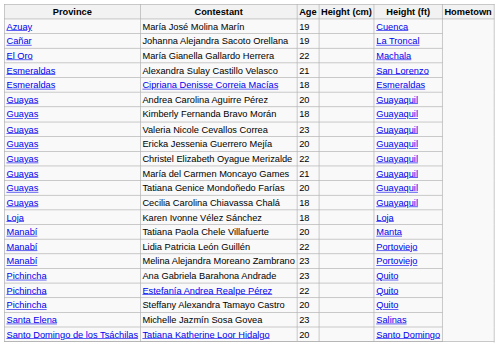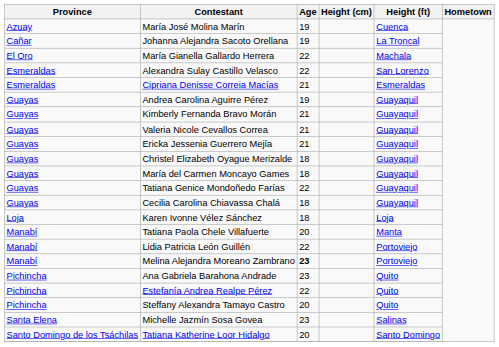 <table class="wikitable sortable" style="font-size: 95%;">
 <tr>
 <th>Province</th>
 <th>Contestant</th>
 <th>Age</th>
 <th>Height (cm)</th>
 <th>Height (ft)</th>
 <th>Hometown</th>
 </tr>
 <tr>
 <td><a href='#'>Azuay</a></td>
 <td>María José Molina Marín</td>
 <td>19</td>
 <td></td>
 <td><a href='#'>Cuenca</a></td>
 </tr>
 <tr>
 <td><a href='#'>Cañar</a></td>
 <td>Johanna Alejandra Sacoto Orellana</td>
 <td>19</td>
 <td></td>
 <td><a href='#'>La Troncal</a></td>
 </tr>
 <tr>
 <td><a href='#'>El Oro</a></td>
 <td>María Gianella Gallardo Herrera</td>
 <td>22</td>
 <td></td>
 <td><a href='#'>Machala</a></td>
 </tr>
 <tr>
 <td><a href='#'>Esmeraldas</a></td>
 <td>Alexandra Sulay Castillo Velasco</td>
-<td>21</td>
+<td>22</td>
 <td></td>
 <td><a href='#'>San Lorenzo</a></td>
 </tr>
 <tr>
 <td><a href='#'>Esmeraldas</a></td>
 <td><a href='#'>Cipriana Denisse Correia Macías</a></td>
-<td>18</td>
+<td>21</td>
 <td></td>
 <td><a href='#'>Esmeraldas</a></td>
 </tr>
 <tr>
 <td><a href='#'>Guayas</a></td>
 <td>Andrea Carolina Aguirre Pérez</td>
-<td>20</td>
+<td>19</td>
 <td></td>
 <td><a href='#'>Guayaquil</a></td>
 </tr>
 <tr>
 <td><a href='#'>Guayas</a></td>
 <td>Kimberly Fernanda Bravo Morán</td>
+<td>21</td>
+<td></td>
+<td><a href='#'>Guayaquil</a></td>
+</tr>
+<tr>
+<td><a href='#'>Guayas</a></td>
+<td>Valeria Nicole Cevallos Correa</td>
+<td>21</td>
+<td></td>
+<td><a href='#'>Guayaquil</a></td>
+</tr>
+<tr>
+<td><a href='#'>Guayas</a></td>
+<td>Ericka Jessenia Guerrero Mejía</td>
+<td>21</td>
+<td></td>
+<td><a href='#'>Guayaquil</a></td>
+</tr>
+<tr>
+<td><a href='#'>Guayas</a></td>
+<td>Christel Elizabeth Oyague Merizalde</td>
 <td>18</td>
 <td></td>
 <td><a href='#'>Guayaquil</a></td>
 </tr>
 <tr>
 <td><a href='#'>Guayas</a></td>
-<td>Valeria Nicole Cevallos Correa</td>
-<td>23</td>
-<td></td>
-<td><a href='#'>Guayaquil</a></td>
-</tr>
-<tr>
-<td><a href='#'>Guayas</a></td>
-<td>Ericka Jessenia Guerrero Mejía</td>
-<td>20</td>
-<td></td>
-<td><a href='#'>Guayaquil</a></td>
-</tr>
-<tr>
-<td><a href='#'>Guayas</a></td>
-<td>Christel Elizabeth Oyague Merizalde</td>
-<td>22</td>
-<td></td>
-<td><a href='#'>Guayaquil</a></td>
-</tr>
-<tr>
-<td><a href='#'>Guayas</a></td>
 <td>María del Carmen Moncayo Games</td>
-<td>21</td>
+<td>18</td>
 <td></td>
 <td><a href='#'>Guayaquil</a></td>
 </tr>
 <tr>
 <td><a href='#'>Guayas</a></td>
 <td>Tatiana Genice Mondoñedo Farías</td>
-<td>20</td>
+<td>22</td>
 <td></td>
 <td><a href='#'>Guayaquil</a></td>
 </tr>
 <tr>
 <td><a href='#'>Guayas</a></td>
 <td>Cecilia Carolina Chiavassa Chalá</td>
 <td>18</td>
 <td></td>
 <td><a href='#'>Guayaquil</a></td>
 </tr>
 <tr>
 <td><a href='#'>Loja</a></td>
 <td>Karen Ivonne Vélez Sánchez</td>
 <td>18</td>
 <td></td>
 <td><a href='#'>Loja</a></td>
 </tr>
 <tr>
 <td><a href='#'>Manabí</a></td>
 <td>Tatiana Paola Chele Villafuerte</td>
 <td>20</td>
 <td></td>
 <td><a href='#'>Manta</a></td>
 </tr>
 <tr>
 <td><a href='#'>Manabí</a></td>
 <td>Lidia Patricia León Guillén</td>
 <td>22</td>
 <td></td>
 <td><a href='#'>Portoviejo</a></td>
 </tr>
 <tr>
 <td><a href='#'>Manabí</a></td>
 <td>Melina Alejandra Moreano Zambrano</td>
-<td>23</td>
+<td><strong>23</strong></td>
 <td></td>
 <td><a href='#'>Portoviejo</a></td>
 </tr>
 <tr>
 <td><a href='#'>Pichincha</a></td>
 <td>Ana Gabriela Barahona Andrade</td>
 <td>23</td>
 <td></td>
 <td><a href='#'>Quito</a></td>
 </tr>
 <tr>
 <td><a href='#'>Pichincha</a></td>
 <td><a href='#'>Estefanía Andrea Realpe Pérez</a></td>
 <td>22</td>
 <td></td>
 <td><a href='#'>Quito</a></td>
 </tr>
 <tr>
 <td><a href='#'>Pichincha</a></td>
 <td>Steffany Alexandra Tamayo Castro</td>
 <td>20</td>
 <td></td>
 <td><a href='#'>Quito</a></td>
 </tr>
 <tr>
 <td><a href='#'>Santa Elena</a></td>
 <td>Michelle Jazmín Sosa Govea</td>
 <td>23</td>
 <td></td>
 <td><a href='#'>Salinas</a></td>
 </tr>
 <tr>
 <td><a href='#'>Santo Domingo de los Tsáchilas</a></td>
 <td><a href='#'>Tatiana Katherine Loor Hidalgo</a></td>
 <td>20</td>
 <td></td>
 <td><a href='#'>Santo Domingo</a></td>
 </tr>
 <tr>
 </tr>
 </table>
